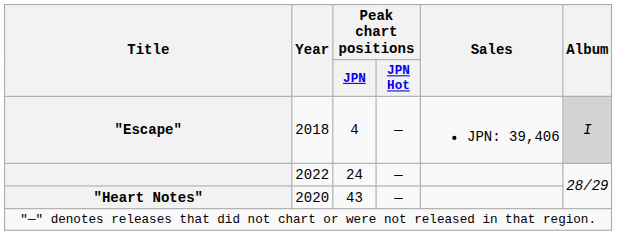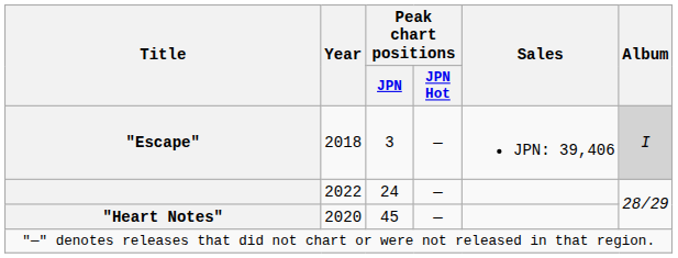 <table class="wikitable plainrowheaders" style="text-align:center;">
 <tr>
 <th scope="col" rowspan="2" style="width:20em;">Title</th>
 <th scope="col" rowspan="2">Year</th>
 <th scope="col" colspan="2">Peak chart positions</th>
 <th scope="col" rowspan="2">Sales</th>
 <th scope="col" rowspan="2">Album</th>
 </tr>
 <tr>
 <th scope="col" style="width:3em;font-size:90%;"><a href='#'>JPN</a></th>
 <th scope="col" style="width:3em;font-size:90%;"><a href='#'>JPN<br>Hot</a></th>
 </tr>
 <tr>
 <th scope="row">"Escape"</th>
 <td>2018</td>
-<td>4</td>
+<td>3</td>
 <td>—</td>
 <td><br><ul><li>JPN: 39,406</li></ul></td>
 <td style="background: lightgrey;"><em>I</em></td>
 </tr>
 <tr>
 <th scope="row"></th>
 <td>2022</td>
 <td>24</td>
 <td>—</td>
 <td></td>
 <td rowspan="2"><em>28/29</em></td>
 </tr>
 <tr>
 <th scope="row">"Heart Notes"</th>
 <td>2020</td>
-<td>43</td>
+<td>45</td>
 <td>—</td>
 <td></td>
 </tr>
 <tr>
 <td colspan="6" style="font-size:90%;">"—" denotes releases that did not chart or were not released in that region.</td>
 </tr>
 </table>
